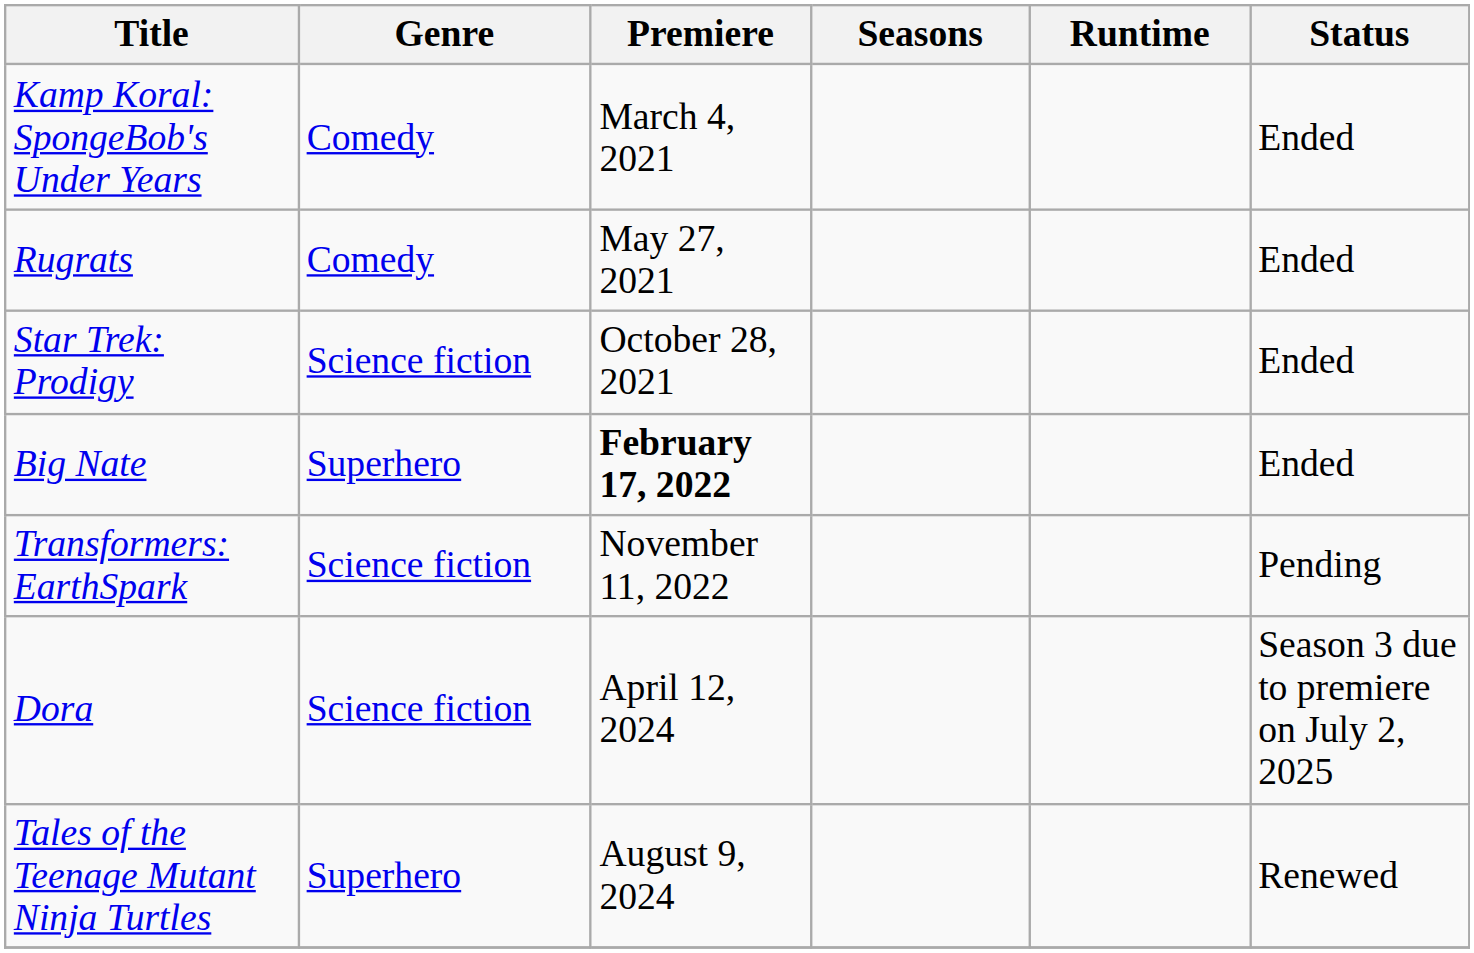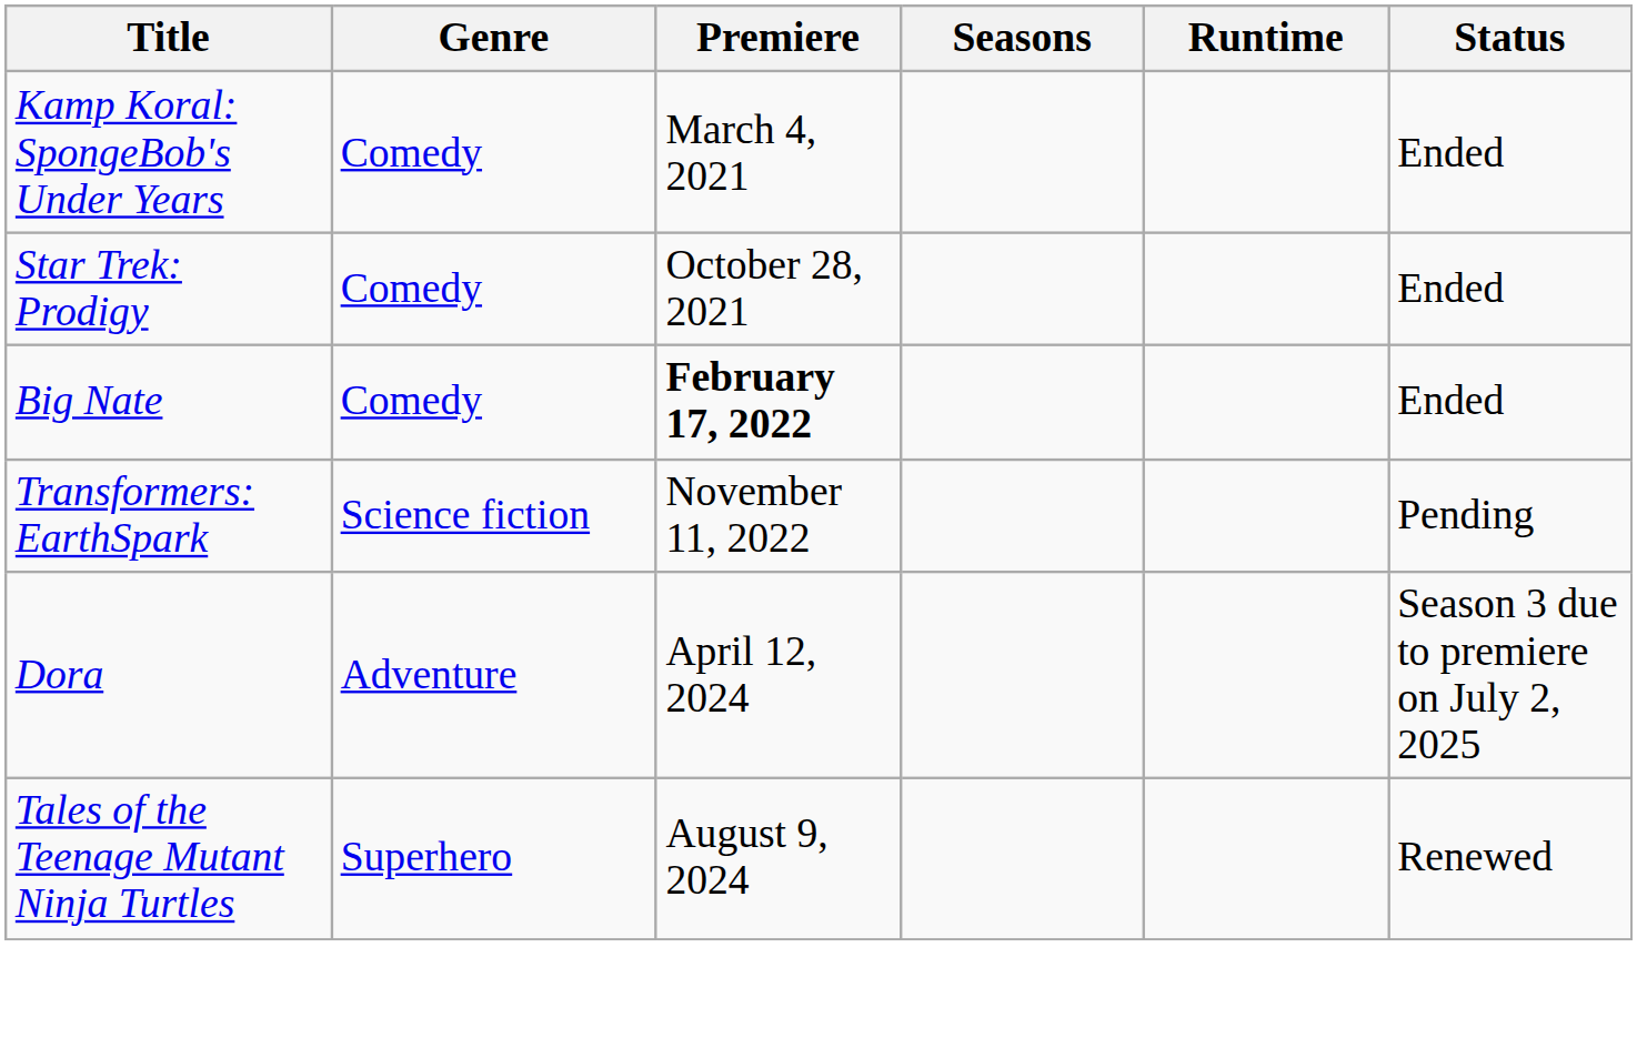 <table class="wikitable sortable" style="width:100%;">
 <tr>
 <th style="width:20%;">Title</th>
 <th style="width:20%;">Genre</th>
 <th style="width:15%;">Premiere</th>
 <th style="width:15%;">Seasons</th>
 <th style="width:15%;">Runtime</th>
 <th style="width:15%;">Status</th>
 </tr>
 <tr>
 <td><em><a href='#'>Kamp Koral: SpongeBob's Under Years</a></em></td>
 <td><a href='#'>Comedy</a></td>
 <td>March 4, 2021</td>
 <td></td>
 <td></td>
 <td>Ended</td>
 </tr>
 <tr>
-<td><em><a href='#'>Rugrats</a></em></td>
+<td><em><a href='#'>Star Trek: Prodigy</a></em></td>
 <td><a href='#'>Comedy</a></td>
-<td>May 27, 2021</td>
-<td></td>
-<td></td>
-<td>Ended</td>
-</tr>
-<tr>
-<td><em><a href='#'>Star Trek: Prodigy</a></em></td>
-<td><a href='#'>Science fiction</a></td>
 <td>October 28, 2021</td>
 <td></td>
 <td></td>
 <td>Ended</td>
 </tr>
 <tr>
 <td><em><a href='#'>Big Nate</a></em></td>
-<td><a href='#'>Superhero</a></td>
+<td><a href='#'>Comedy</a></td>
 <td><strong>February 17, 2022</strong></td>
 <td></td>
 <td></td>
 <td>Ended</td>
 </tr>
 <tr>
 <td><em><a href='#'>Transformers: EarthSpark</a></em></td>
 <td><a href='#'>Science fiction</a></td>
 <td>November 11, 2022</td>
 <td></td>
 <td></td>
 <td>Pending</td>
 </tr>
 <tr>
 <td><em><a href='#'>Dora</a></em></td>
-<td><a href='#'>Science fiction</a></td>
+<td><a href='#'>Adventure</a></td>
 <td>April 12, 2024</td>
 <td></td>
 <td></td>
 <td>Season 3 due to premiere on July 2, 2025</td>
 </tr>
 <tr>
 <td><em><a href='#'>Tales of the Teenage Mutant Ninja Turtles</a></em></td>
 <td><a href='#'>Superhero</a></td>
 <td>August 9, 2024</td>
 <td></td>
 <td></td>
 <td>Renewed</td>
 </tr>
 <tr>
 </tr>
 </table>
